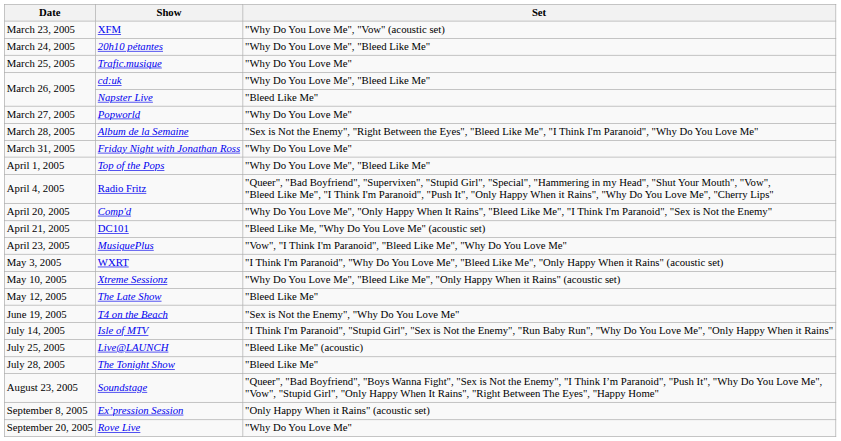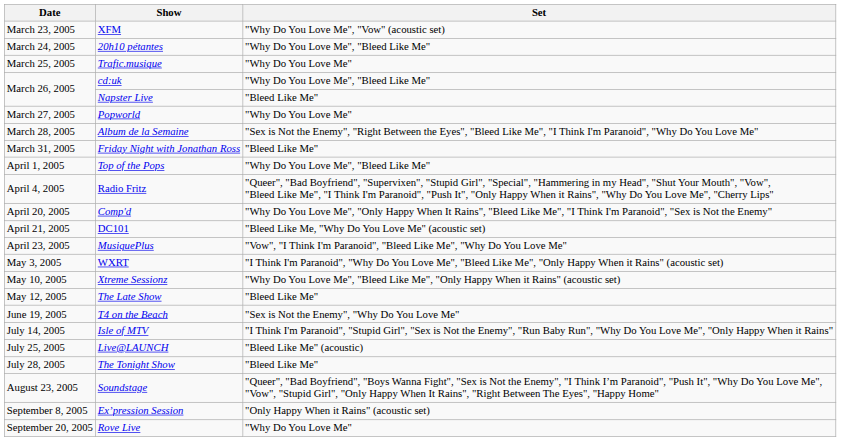 <table class="wikitable" style="text-align:left;">
 <tr>
 <th>Date</th>
 <th>Show</th>
 <th>Set</th>
 </tr>
 <tr>
 <td>March 23, 2005</td>
 <td><a href='#'>XFM</a></td>
 <td>"Why Do You Love Me", "Vow" (acoustic set)</td>
 </tr>
 <tr>
 <td>March 24, 2005</td>
 <td><em><a href='#'>20h10 pétantes</a></em></td>
 <td>"Why Do You Love Me", "Bleed Like Me"</td>
 </tr>
 <tr>
 <td>March 25, 2005</td>
 <td><em><a href='#'>Trafic.musique</a></em></td>
 <td>"Why Do You Love Me"</td>
 </tr>
 <tr>
 <td rowspan="2">March 26, 2005</td>
 <td><em><a href='#'>cd:uk</a></em></td>
 <td>"Why Do You Love Me", "Bleed Like Me"</td>
 </tr>
 <tr>
 <td><em><a href='#'>Napster Live</a></em></td>
 <td>"Bleed Like Me"</td>
 </tr>
 <tr>
 <td>March 27, 2005</td>
 <td><em><a href='#'>Popworld</a></em></td>
 <td>"Why Do You Love Me"</td>
 </tr>
 <tr>
 <td>March 28, 2005</td>
 <td><em><a href='#'>Album de la Semaine</a></em></td>
 <td>"Sex is Not the Enemy", "Right Between the Eyes", "Bleed Like Me", "I Think I'm Paranoid", "Why Do You Love Me"</td>
 </tr>
 <tr>
 <td>March 31, 2005</td>
 <td><em><a href='#'>Friday Night with Jonathan Ross</a></em></td>
-<td>"Why Do You Love Me"</td>
+<td>"Bleed Like Me"</td>
 </tr>
 <tr>
 <td>April 1, 2005</td>
 <td><em><a href='#'>Top of the Pops</a></em></td>
 <td>"Why Do You Love Me", "Bleed Like Me"</td>
 </tr>
 <tr>
 <td>April 4, 2005</td>
 <td><a href='#'>Radio Fritz</a></td>
 <td>"Queer", "Bad Boyfriend", "Supervixen", "Stupid Girl", "Special", "Hammering in my Head", "Shut Your Mouth", "Vow", <br>"Bleed Like Me", "I Think I'm Paranoid", "Push It", "Only Happy When it Rains", "Why Do You Love Me", "Cherry Lips"</td>
 </tr>
 <tr>
 <td>April 20, 2005</td>
 <td><em><a href='#'>Comp'd</a></em></td>
 <td>"Why Do You Love Me", "Only Happy When It Rains", "Bleed Like Me", "I Think I'm Paranoid", "Sex is Not the Enemy"</td>
 </tr>
 <tr>
 <td>April 21, 2005</td>
 <td><a href='#'>DC101</a></td>
 <td>"Bleed Like Me, "Why Do You Love Me" (acoustic set)</td>
 </tr>
 <tr>
 <td>April 23, 2005</td>
 <td><em><a href='#'>MusiquePlus</a></em></td>
 <td>"Vow", "I Think I'm Paranoid", "Bleed Like Me", "Why Do You Love Me"</td>
 </tr>
 <tr>
 <td>May 3, 2005</td>
 <td><a href='#'>WXRT</a></td>
 <td>"I Think I'm Paranoid", "Why Do You Love Me", "Bleed Like Me", "Only Happy When it Rains" (acoustic set)</td>
 </tr>
 <tr>
 <td>May 10, 2005</td>
 <td><em><a href='#'>Xtreme Sessionz</a></em></td>
 <td>"Why Do You Love Me", "Bleed Like Me", "Only Happy When it Rains" (acoustic set)</td>
 </tr>
 <tr>
 <td>May 12, 2005</td>
 <td><em><a href='#'>The Late Show</a></em></td>
 <td>"Bleed Like Me"</td>
 </tr>
 <tr>
 <td>June 19, 2005</td>
 <td><em><a href='#'>T4 on the Beach</a></em></td>
 <td>"Sex is Not the Enemy", "Why Do You Love Me"</td>
 </tr>
 <tr>
 <td>July 14, 2005</td>
 <td><em><a href='#'>Isle of MTV</a></em></td>
 <td>"I Think I'm Paranoid", "Stupid Girl", "Sex is Not the Enemy", "Run Baby Run", "Why Do You Love Me", "Only Happy When it Rains"</td>
 </tr>
 <tr>
 <td>July 25, 2005</td>
 <td><em><a href='#'>Live@LAUNCH</a></em></td>
 <td>"Bleed Like Me" (acoustic)</td>
 </tr>
 <tr>
 <td>July 28, 2005</td>
 <td><em><a href='#'>The Tonight Show</a></em></td>
 <td>"Bleed Like Me"</td>
 </tr>
 <tr>
 <td>August 23, 2005</td>
 <td><em><a href='#'>Soundstage</a> </em></td>
 <td>"Queer", "Bad Boyfriend", "Boys Wanna Fight", "Sex is Not the Enemy", "I Think I’m Paranoid", "Push It", "Why Do You Love Me", <br>"Vow", "Stupid Girl", "Only Happy When It Rains", "Right Between The Eyes", "Happy Home"</td>
 </tr>
 <tr>
 <td>September 8, 2005</td>
 <td><em><a href='#'>Ex’pression Session</a></em></td>
 <td>"Only Happy When it Rains" (acoustic set)</td>
 </tr>
 <tr>
 <td>September 20, 2005</td>
 <td><em><a href='#'>Rove Live</a></em></td>
 <td>"Why Do You Love Me"</td>
 </tr>
 </table>
